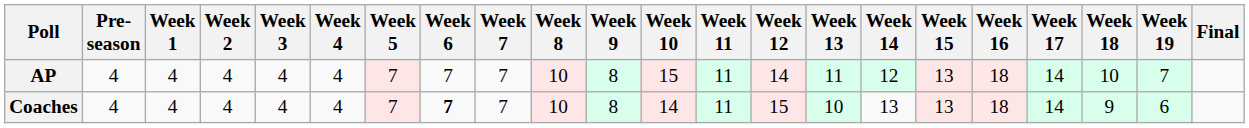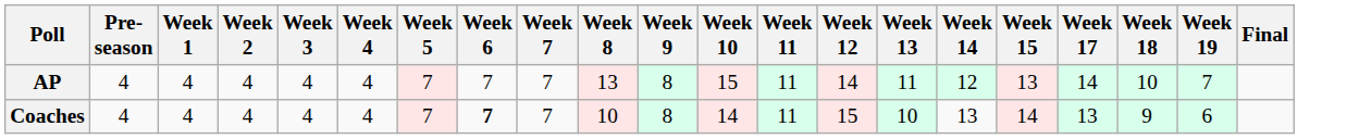 <table class="wikitable" style="white-space:nowrap;font-size:90%">
 <tr>
 <th>Poll</th>
 <th>Pre-<br>season</th>
 <th>Week<br>1</th>
 <th>Week<br>2</th>
 <th>Week<br>3</th>
 <th>Week<br>4</th>
 <th>Week<br>5</th>
 <th>Week<br>6</th>
 <th>Week<br>7</th>
 <th>Week<br>8</th>
 <th>Week<br>9</th>
 <th>Week<br>10</th>
 <th>Week<br>11</th>
 <th>Week<br>12</th>
 <th>Week<br>13</th>
 <th>Week<br>14</th>
 <th>Week<br>15</th>
-<th>Week<br>16</th>
 <th>Week<br>17</th>
 <th>Week<br>18</th>
 <th>Week<br>19</th>
 <th>Final</th>
 </tr>
 <tr style="text-align:center;">
 <th>AP</th>
 <td style="background:">4</td>
 <td style="background:">4</td>
 <td style="background:">4</td>
 <td style="background:">4</td>
 <td style="background:">4</td>
 <td style="background:#FFE6E6;">7</td>
 <td style="background:">7</td>
 <td style="background:">7</td>
-<td style="background:#FFE6E6;">10</td>
+<td style="background:#FFE6E6;">13</td>
 <td style="background:#D8FFEB;">8</td>
 <td style="background:#FFE6E6;">15</td>
 <td style="background:#D8FFEB;">11</td>
 <td style="background:#FFE6E6;">14</td>
 <td style="background:#D8FFEB;">11</td>
 <td style="background:#D8FFEB;">12</td>
 <td style="background:#FFE6E6;">13</td>
-<td style="background:#FFE6E6;">18</td>
 <td style="background:#D8FFEB;">14</td>
 <td style="background:#D8FFEB;">10</td>
 <td style="background:#D8FFEB;">7</td>
 <td style="background:"></td>
 </tr>
 <tr style="text-align:center;">
 <th>Coaches</th>
 <td style="background:">4</td>
 <td style="background:">4</td>
 <td style="background:">4</td>
 <td style="background:">4</td>
 <td style="background:">4</td>
 <td style="background:#FFE6E6;">7</td>
 <td style="background:"><strong>7</strong></td>
 <td style="background:">7</td>
 <td style="background:#FFE6E6;">10</td>
 <td style="background:#D8FFEB;">8</td>
 <td style="background:#FFE6E6;">14</td>
 <td style="background:#D8FFEB;">11</td>
 <td style="background:#FFE6E6;">15</td>
 <td style="background:#D8FFEB;">10</td>
 <td style="background:">13</td>
-<td style="background:#FFE6E6;">13</td>
-<td style="background:#FFE6E6;">18</td>
-<td style="background:#D8FFEB;">14</td>
+<td style="background:#FFE6E6;">14</td>
+<td style="background:#D8FFEB;">13</td>
 <td style="background:#D8FFEB;">9</td>
 <td style="background:#D8FFEB;">6</td>
 <td style="background:"></td>
 </tr>
 </table>
